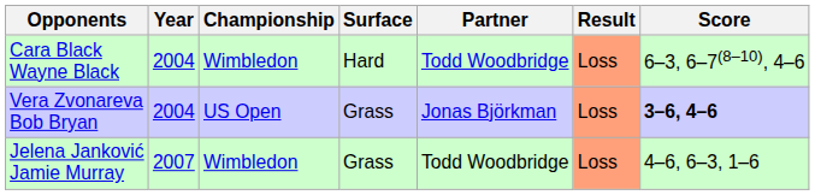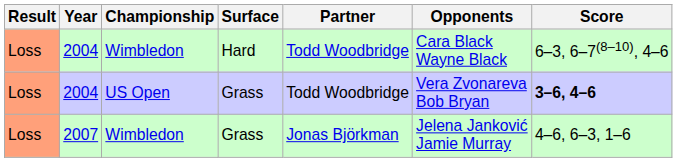 <table class="sortable wikitable">
 <tr>
-<th>Opponents</th>
+<th>Result</th>
 <th>Year</th>
 <th>Championship</th>
 <th>Surface</th>
 <th>Partner</th>
-<th>Result</th>
+<th>Opponents</th>
 <th class=unsortable>Score</th>
 </tr>
 <tr bgcolor=CCFFCC>
-<td> <a href='#'>Cara Black</a><br> <a href='#'>Wayne Black</a></td>
+<td style="background:#ffa07a;">Loss</td>
 <td><a href='#'>2004</a></td>
 <td><a href='#'>Wimbledon</a></td>
 <td>Hard</td>
 <td> <a href='#'>Todd Woodbridge</a></td>
-<td style="background:#ffa07a;">Loss</td>
+<td> <a href='#'>Cara Black</a><br> <a href='#'>Wayne Black</a></td>
 <td>6–3, 6–7<sup>(8–10)</sup>, 4–6</td>
 </tr>
 <tr bgcolor=CCCCFF>
-<td> <a href='#'>Vera Zvonareva</a><br> <a href='#'>Bob Bryan</a></td>
+<td style="background:#ffa07a;">Loss</td>
 <td><a href='#'>2004</a></td>
 <td><a href='#'>US Open</a></td>
 <td>Grass</td>
-<td> <a href='#'>Jonas Björkman</a></td>
-<td style="background:#ffa07a;">Loss</td>
+<td> Todd Woodbridge</td>
+<td> <a href='#'>Vera Zvonareva</a><br> <a href='#'>Bob Bryan</a></td>
 <td><strong>3–6, 4–6</strong></td>
 </tr>
 <tr bgcolor=CCFFCC>
-<td> <a href='#'>Jelena Janković</a><br> <a href='#'>Jamie Murray</a></td>
+<td style="background:#ffa07a;">Loss</td>
 <td><a href='#'>2007</a></td>
 <td><a href='#'>Wimbledon</a></td>
 <td>Grass</td>
-<td> Todd Woodbridge</td>
-<td style="background:#ffa07a;">Loss</td>
+<td> <a href='#'>Jonas Björkman</a></td>
+<td> <a href='#'>Jelena Janković</a><br> <a href='#'>Jamie Murray</a></td>
 <td>4–6, 6–3, 1–6</td>
 </tr>
 </table>
